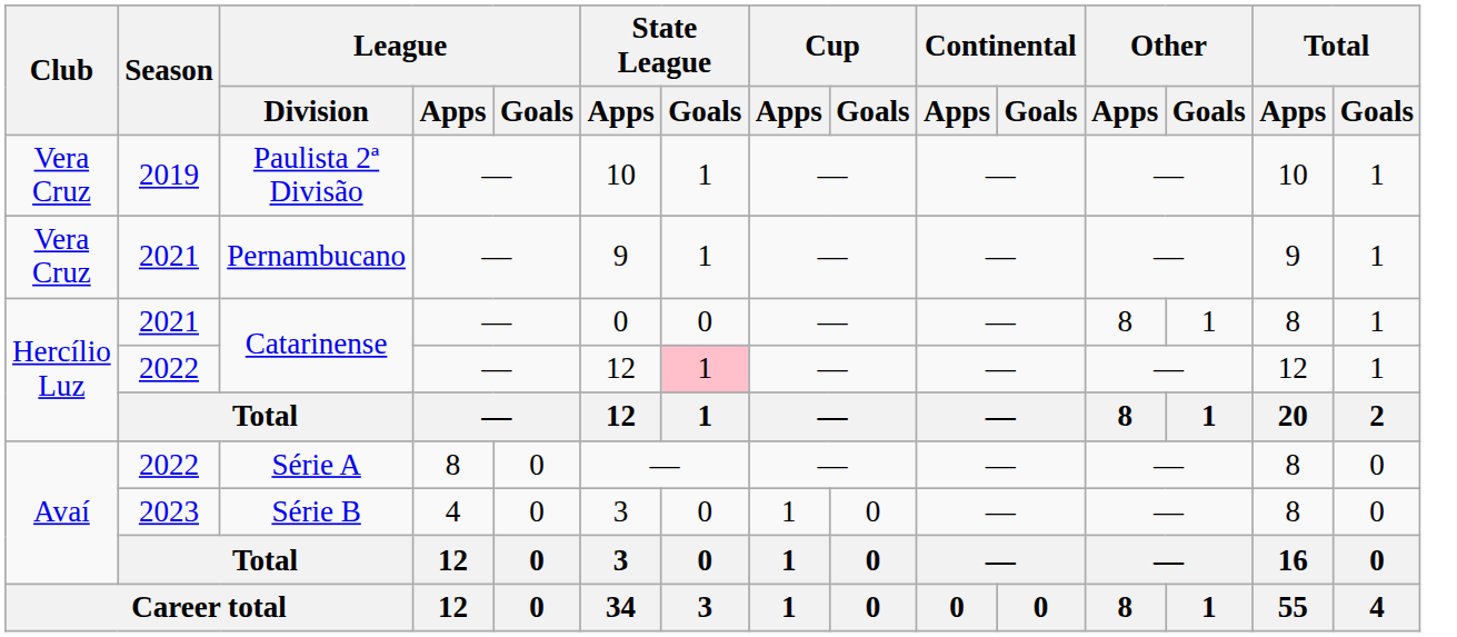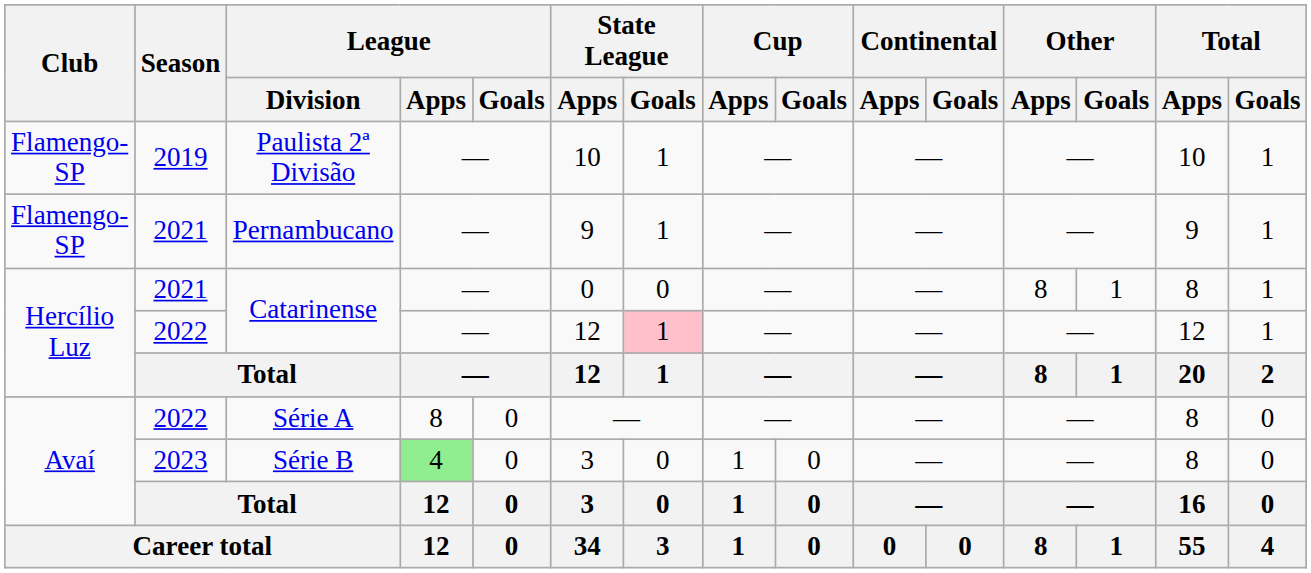 <table class="wikitable" style="text-align: center;">
 <tr>
 <th rowspan="2">Club</th>
 <th rowspan="2">Season</th>
 <th colspan="3">League</th>
 <th colspan="2">State League</th>
 <th colspan="2">Cup</th>
 <th colspan="2">Continental</th>
 <th colspan="2">Other</th>
 <th colspan="2">Total</th>
 </tr>
 <tr>
 <th>Division</th>
 <th>Apps</th>
 <th>Goals</th>
 <th>Apps</th>
 <th>Goals</th>
 <th>Apps</th>
 <th>Goals</th>
 <th>Apps</th>
 <th>Goals</th>
 <th>Apps</th>
 <th>Goals</th>
 <th>Apps</th>
 <th>Goals</th>
 </tr>
 <tr>
-<td valign="center"><a href='#'>Vera Cruz</a></td>
+<td valign="center"><a href='#'>Flamengo-SP</a></td>
 <td><a href='#'>2019</a></td>
 <td><a href='#'>Paulista 2ª Divisão</a></td>
 <td colspan="2">—</td>
 <td>10</td>
 <td>1</td>
 <td colspan="2">—</td>
 <td colspan="2">—</td>
 <td colspan="2">—</td>
 <td>10</td>
 <td>1</td>
 </tr>
 <tr>
-<td valign="center"><a href='#'>Vera Cruz</a></td>
+<td valign="center"><a href='#'>Flamengo-SP</a></td>
 <td><a href='#'>2021</a></td>
 <td><a href='#'>Pernambucano</a></td>
 <td colspan="2">—</td>
 <td>9</td>
 <td>1</td>
 <td colspan="2">—</td>
 <td colspan="2">—</td>
 <td colspan="2">—</td>
 <td>9</td>
 <td>1</td>
 </tr>
 <tr>
 <td rowspan="3" valign="center"><a href='#'>Hercílio Luz</a></td>
 <td><a href='#'>2021</a></td>
 <td rowspan="2"><a href='#'>Catarinense</a></td>
 <td colspan="2">—</td>
 <td>0</td>
 <td>0</td>
 <td colspan="2">—</td>
 <td colspan="2">—</td>
 <td>8</td>
 <td>1</td>
 <td>8</td>
 <td>1</td>
 </tr>
 <tr>
 <td><a href='#'>2022</a></td>
 <td colspan="2">—</td>
 <td>12</td>
 <td style="background: pink;">1</td>
 <td colspan="2">—</td>
 <td colspan="2">—</td>
 <td colspan="2">—</td>
 <td>12</td>
 <td>1</td>
 </tr>
 <tr>
 <th colspan="2">Total</th>
 <th colspan="2">—</th>
 <th>12</th>
 <th>1</th>
 <th colspan="2">—</th>
 <th colspan="2">—</th>
 <th>8</th>
 <th>1</th>
 <th>20</th>
 <th>2</th>
 </tr>
 <tr>
 <td rowspan="3" valign="center"><a href='#'>Avaí</a></td>
 <td><a href='#'>2022</a></td>
 <td><a href='#'>Série A</a></td>
 <td>8</td>
 <td>0</td>
 <td colspan="2">—</td>
 <td colspan="2">—</td>
 <td colspan="2">—</td>
 <td colspan="2">—</td>
 <td>8</td>
 <td>0</td>
 </tr>
 <tr>
 <td><a href='#'>2023</a></td>
 <td><a href='#'>Série B</a></td>
-<td>4</td>
+<td style="background: lightgreen;">4</td>
 <td>0</td>
 <td>3</td>
 <td>0</td>
 <td>1</td>
 <td>0</td>
 <td colspan="2">—</td>
 <td colspan="2">—</td>
 <td>8</td>
 <td>0</td>
 </tr>
 <tr>
 <th colspan="2">Total</th>
 <th>12</th>
 <th>0</th>
 <th>3</th>
 <th>0</th>
 <th>1</th>
 <th>0</th>
 <th colspan="2">—</th>
 <th colspan="2">—</th>
 <th>16</th>
 <th>0</th>
 </tr>
 <tr>
 <th colspan="3"><strong>Career total</strong></th>
 <th>12</th>
 <th>0</th>
 <th>34</th>
 <th>3</th>
 <th>1</th>
 <th>0</th>
 <th>0</th>
 <th>0</th>
 <th>8</th>
 <th>1</th>
 <th>55</th>
 <th>4</th>
 </tr>
 </table>
